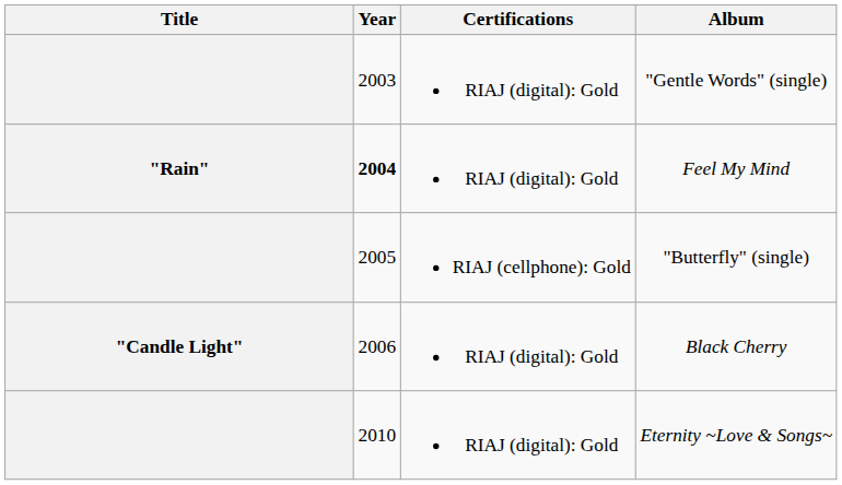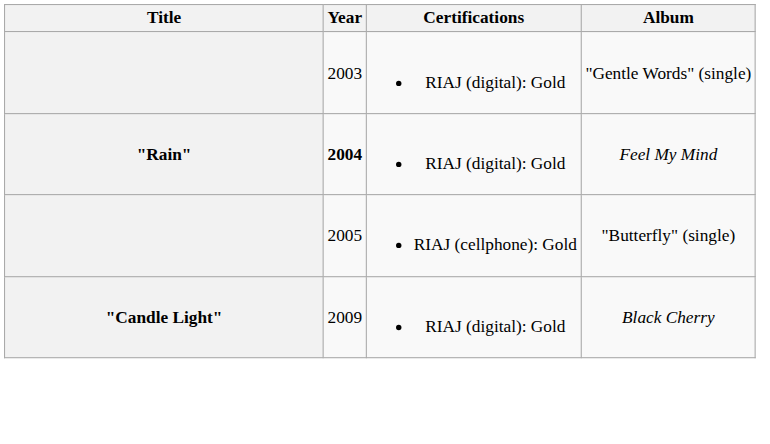 <table class="wikitable plainrowheaders" style="text-align:center;">
 <tr>
 <th scope="col" style="width:18em;">Title</th>
 <th scope="col">Year</th>
 <th scope="col" style="width:12em;">Certifications</th>
 <th scope="col">Album</th>
 </tr>
 <tr>
 <th scope="row"></th>
 <td>2003</td>
 <td><br><ul><li>RIAJ <span>(digital)</span>: Gold</li></ul></td>
 <td>"Gentle Words" <span>(single)</span></td>
 </tr>
 <tr>
 <th scope="row">"Rain"</th>
 <td><strong>2004</strong></td>
 <td><br><ul><li>RIAJ <span>(digital)</span>: Gold</li></ul></td>
 <td><em>Feel My Mind</em></td>
 </tr>
 <tr>
 <th scope="row"></th>
 <td>2005</td>
 <td><br><ul><li>RIAJ <span>(cellphone)</span>: Gold</li></ul></td>
 <td>"Butterfly" <span>(single)</span></td>
 </tr>
 <tr>
 <th scope="row">"Candle Light"</th>
-<td>2006</td>
+<td>2009</td>
 <td><br><ul><li>RIAJ <span>(digital)</span>: Gold</li></ul></td>
 <td><em>Black Cherry</em></td>
 </tr>
-<tr>
-<th scope="row"></th>
-<td>2010</td>
-<td><br><ul><li>RIAJ <span>(digital)</span>: Gold</li></ul></td>
-<td><em>Eternity ~Love & Songs~</em></td>
-</tr>
 </table>
